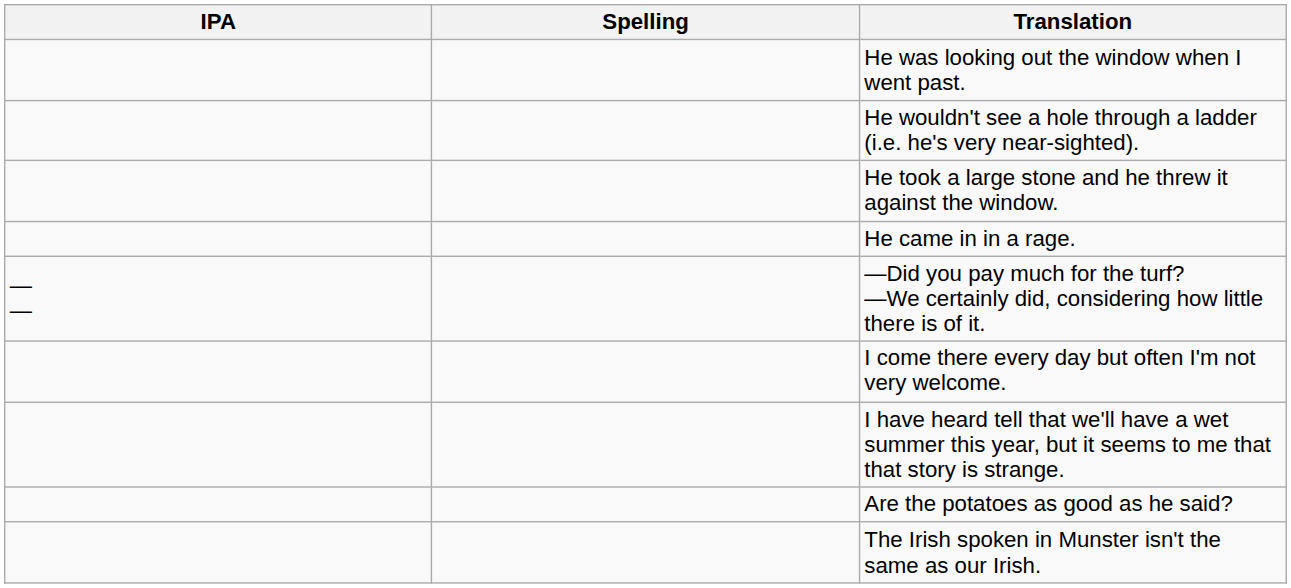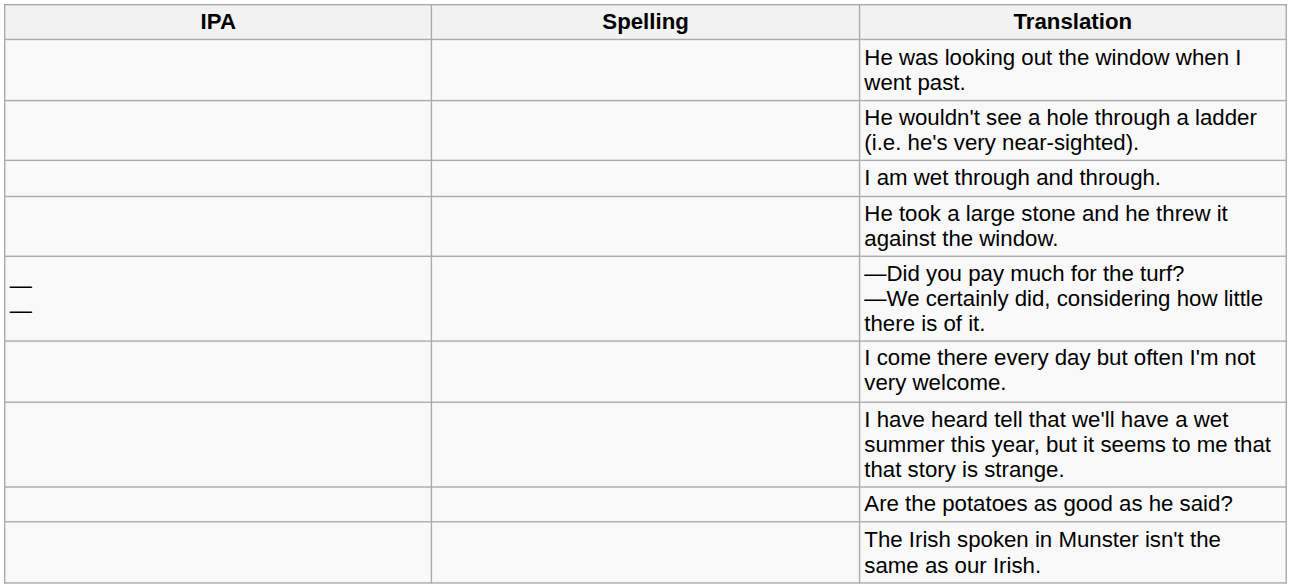 <table class="wikitable">
 <tr>
 <th>IPA</th>
 <th>Spelling</th>
 <th>Translation</th>
 </tr>
 <tr>
 <td width="300"></td>
 <td width="300"> </td>
 <td width="300">He was looking out the window when I went past.</td>
 </tr>
 <tr>
 <td></td>
 <td></td>
 <td>He wouldn't see a hole through a ladder (i.e. he's very near-sighted).</td>
 </tr>
 <tr>
 <td></td>
 <td></td>
-<td>He took a large stone and he threw it against the window.</td>
+<td>I am wet through and through.</td>
 </tr>
 <tr>
 <td></td>
 <td></td>
-<td>He came in in a rage.</td>
+<td>He took a large stone and he threw it against the window.</td>
 </tr>
 <tr>
 <td>―<br>―</td>
 <td> <br></td>
 <td>―Did you pay much for the turf?<br>―We certainly did, considering how little there is of it.</td>
 </tr>
 <tr>
 <td></td>
 <td> </td>
 <td>I come there every day but often I'm not very welcome.</td>
 </tr>
 <tr>
 <td></td>
 <td> </td>
 <td>I have heard tell that we'll have a wet summer this year, but it seems to me that that story is strange.</td>
 </tr>
 <tr>
 <td></td>
 <td></td>
 <td>Are the potatoes as good as he said?</td>
 </tr>
 <tr>
 <td></td>
 <td> </td>
 <td>The Irish spoken in Munster isn't the same as our Irish.</td>
 </tr>
 </table>
